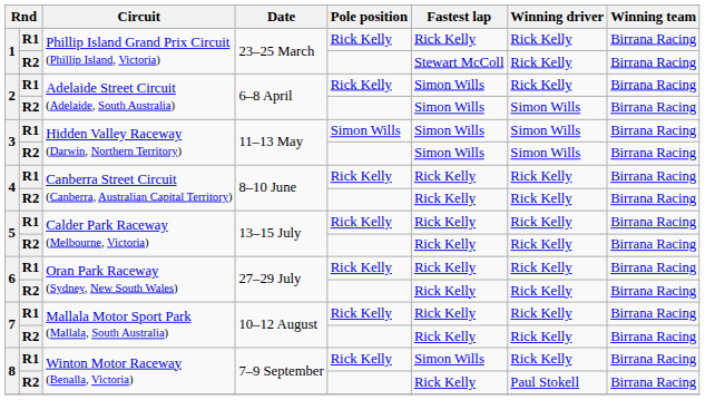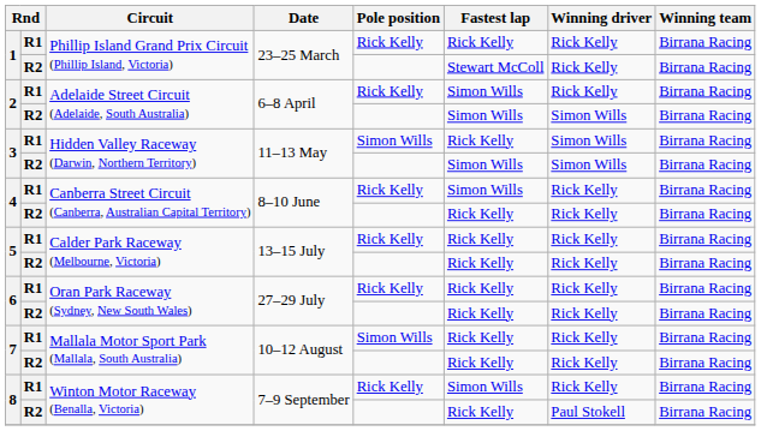 <table class="wikitable" style="font-size: 87%;">
 <tr>
 <th colspan="2">Rnd</th>
 <th>Circuit</th>
 <th>Date</th>
 <th>Pole position</th>
 <th>Fastest lap</th>
 <th>Winning driver</th>
 <th>Winning team</th>
 </tr>
 <tr>
 <th rowspan="2">1</th>
 <th>R1</th>
 <td rowspan="2"> <a href='#'>Phillip Island Grand Prix Circuit</a><br><small>(<a href='#'>Phillip Island</a>, <a href='#'>Victoria</a>)</small></td>
 <td rowspan="2">23–25 March</td>
 <td> <a href='#'>Rick Kelly</a></td>
 <td> <a href='#'>Rick Kelly</a></td>
 <td> <a href='#'>Rick Kelly</a></td>
 <td><a href='#'>Birrana Racing</a></td>
 </tr>
 <tr>
 <th>R2</th>
 <td></td>
 <td> <a href='#'>Stewart McColl</a></td>
 <td> <a href='#'>Rick Kelly</a></td>
 <td><a href='#'>Birrana Racing</a></td>
 </tr>
 <tr>
 <th rowspan="2">2</th>
 <th>R1</th>
 <td rowspan="2"> <a href='#'>Adelaide Street Circuit</a><br><small>(<a href='#'>Adelaide</a>, <a href='#'>South Australia</a>)</small></td>
 <td rowspan="2">6–8 April</td>
 <td> <a href='#'>Rick Kelly</a></td>
 <td> <a href='#'>Simon Wills</a></td>
 <td> <a href='#'>Rick Kelly</a></td>
 <td><a href='#'>Birrana Racing</a></td>
 </tr>
 <tr>
 <th>R2</th>
 <td></td>
 <td> <a href='#'>Simon Wills</a></td>
 <td> <a href='#'>Simon Wills</a></td>
 <td><a href='#'>Birrana Racing</a></td>
 </tr>
 <tr>
 <th rowspan="2">3</th>
 <th>R1</th>
 <td rowspan="2"> <a href='#'>Hidden Valley Raceway</a><br><small>(<a href='#'>Darwin</a>, <a href='#'>Northern Territory</a>)</small></td>
 <td rowspan="2">11–13 May</td>
 <td> <a href='#'>Simon Wills</a></td>
-<td> <a href='#'>Simon Wills</a></td>
+<td> <a href='#'>Rick Kelly</a></td>
 <td> <a href='#'>Simon Wills</a></td>
 <td><a href='#'>Birrana Racing</a></td>
 </tr>
 <tr>
 <th>R2</th>
 <td></td>
 <td> <a href='#'>Simon Wills</a></td>
 <td> <a href='#'>Simon Wills</a></td>
 <td><a href='#'>Birrana Racing</a></td>
 </tr>
 <tr>
 <th rowspan="2">4</th>
 <th>R1</th>
 <td rowspan="2"> <a href='#'>Canberra Street Circuit</a><br><small>(<a href='#'>Canberra</a>, <a href='#'>Australian Capital Territory</a>)</small></td>
 <td rowspan="2">8–10 June</td>
 <td> <a href='#'>Rick Kelly</a></td>
-<td> <a href='#'>Rick Kelly</a></td>
+<td> <a href='#'>Simon Wills</a></td>
 <td> <a href='#'>Rick Kelly</a></td>
 <td><a href='#'>Birrana Racing</a></td>
 </tr>
 <tr>
 <th>R2</th>
 <td></td>
 <td> <a href='#'>Rick Kelly</a></td>
 <td> <a href='#'>Rick Kelly</a></td>
 <td><a href='#'>Birrana Racing</a></td>
 </tr>
 <tr>
 <th rowspan="2">5</th>
 <th>R1</th>
 <td rowspan="2"> <a href='#'>Calder Park Raceway</a><br><small>(<a href='#'>Melbourne</a>, <a href='#'>Victoria</a>)</small></td>
 <td rowspan="2">13–15 July</td>
 <td> <a href='#'>Rick Kelly</a></td>
 <td> <a href='#'>Rick Kelly</a></td>
 <td> <a href='#'>Rick Kelly</a></td>
 <td><a href='#'>Birrana Racing</a></td>
 </tr>
 <tr>
 <th>R2</th>
 <td></td>
 <td> <a href='#'>Rick Kelly</a></td>
 <td> <a href='#'>Rick Kelly</a></td>
 <td><a href='#'>Birrana Racing</a></td>
 </tr>
 <tr>
 <th rowspan="2">6</th>
 <th>R1</th>
 <td rowspan="2"> <a href='#'>Oran Park Raceway</a><br><small>(<a href='#'>Sydney</a>, <a href='#'>New South Wales</a>)</small></td>
 <td rowspan="2">27–29 July</td>
 <td> <a href='#'>Rick Kelly</a></td>
 <td> <a href='#'>Rick Kelly</a></td>
 <td> <a href='#'>Rick Kelly</a></td>
 <td><a href='#'>Birrana Racing</a></td>
 </tr>
 <tr>
 <th>R2</th>
 <td></td>
 <td> <a href='#'>Rick Kelly</a></td>
 <td> <a href='#'>Rick Kelly</a></td>
 <td><a href='#'>Birrana Racing</a></td>
 </tr>
 <tr>
 <th rowspan="2">7</th>
 <th>R1</th>
 <td rowspan="2"> <a href='#'>Mallala Motor Sport Park</a><br><small>(<a href='#'>Mallala</a>, <a href='#'>South Australia</a>)</small></td>
 <td rowspan="2">10–12 August</td>
-<td> <a href='#'>Rick Kelly</a></td>
+<td> <a href='#'>Simon Wills</a></td>
 <td> <a href='#'>Rick Kelly</a></td>
 <td> <a href='#'>Rick Kelly</a></td>
 <td><a href='#'>Birrana Racing</a></td>
 </tr>
 <tr>
 <th>R2</th>
 <td></td>
 <td> <a href='#'>Rick Kelly</a></td>
 <td> <a href='#'>Rick Kelly</a></td>
 <td><a href='#'>Birrana Racing</a></td>
 </tr>
 <tr>
 <th rowspan="2">8</th>
 <th>R1</th>
 <td rowspan="2"> <a href='#'>Winton Motor Raceway</a><br><small>(<a href='#'>Benalla</a>, <a href='#'>Victoria</a>)</small></td>
 <td rowspan="2">7–9 September</td>
 <td> <a href='#'>Rick Kelly</a></td>
 <td> <a href='#'>Simon Wills</a></td>
 <td> <a href='#'>Rick Kelly</a></td>
 <td><a href='#'>Birrana Racing</a></td>
 </tr>
 <tr>
 <th>R2</th>
 <td></td>
 <td> <a href='#'>Rick Kelly</a></td>
 <td> <a href='#'>Paul Stokell</a></td>
 <td><a href='#'>Birrana Racing</a></td>
 </tr>
 <tr>
 </tr>
 </table>
